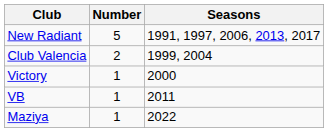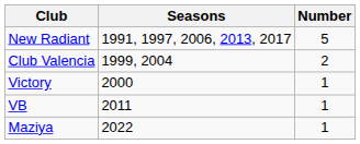 <table class="wikitable sortable">
 <tr>
 <th>Club</th>
+<th>Seasons</th>
 <th>Number</th>
-<th>Seasons</th>
 </tr>
 <tr>
 <td><a href='#'>New Radiant</a></td>
+<td>1991, 1997, 2006, <a href='#'>2013</a>, 2017</td>
 <td style="text-align:center">5</td>
-<td>1991, 1997, 2006, <a href='#'>2013</a>, 2017</td>
 </tr>
 <tr>
 <td><a href='#'>Club Valencia</a></td>
+<td>1999, 2004</td>
 <td style="text-align:center">2</td>
-<td>1999, 2004</td>
 </tr>
 <tr>
 <td><a href='#'>Victory</a></td>
+<td>2000</td>
 <td style="text-align:center">1</td>
-<td>2000</td>
 </tr>
 <tr>
 <td><a href='#'>VB</a></td>
+<td>2011</td>
 <td style="text-align:center">1</td>
-<td>2011</td>
 </tr>
 <tr>
 <td><a href='#'>Maziya</a></td>
+<td>2022</td>
 <td style="text-align:center">1</td>
-<td>2022</td>
 </tr>
 </table>
